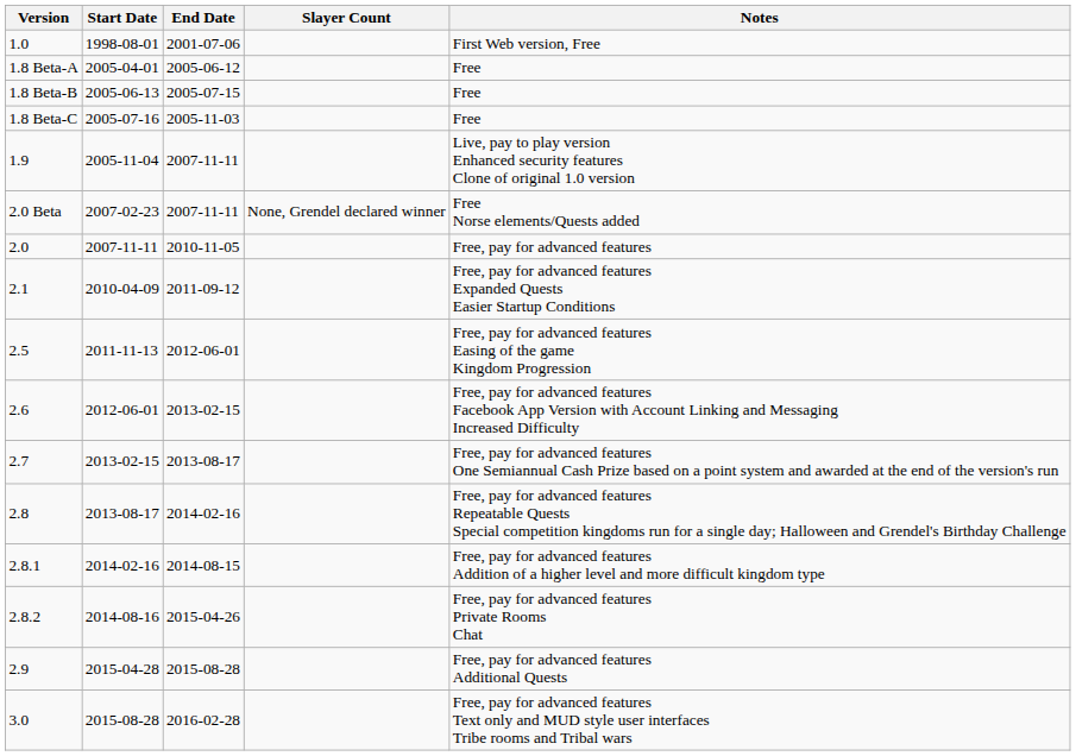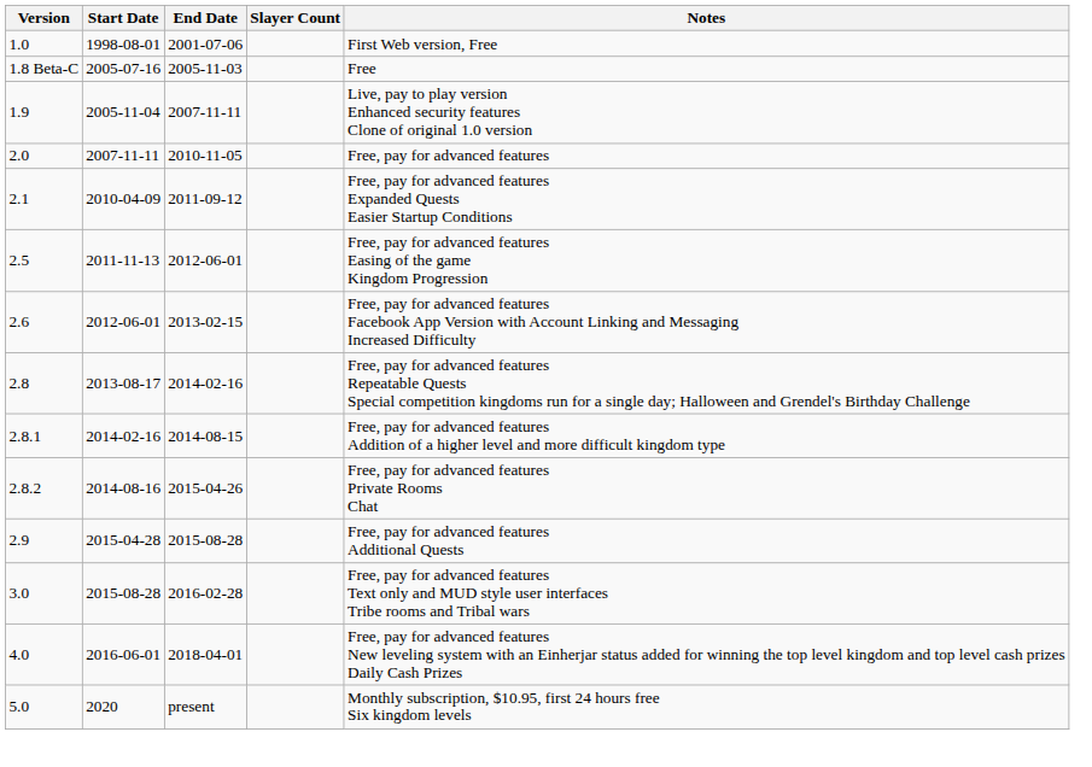 <table class="wikitable">
 <tr>
 <th>Version</th>
 <th>Start Date</th>
 <th>End Date</th>
 <th>Slayer Count</th>
 <th>Notes</th>
 </tr>
 <tr>
 <td>1.0</td>
 <td>1998-08-01</td>
 <td>2001-07-06</td>
 <td></td>
 <td>First Web version, Free</td>
 </tr>
 <tr>
-<td>1.8 Beta-A</td>
-<td>2005-04-01</td>
-<td>2005-06-12</td>
-<td></td>
-<td>Free</td>
-</tr>
-<tr>
-<td>1.8 Beta-B</td>
-<td>2005-06-13</td>
-<td>2005-07-15</td>
-<td></td>
-<td>Free</td>
-</tr>
-<tr>
 <td>1.8 Beta-C</td>
 <td>2005-07-16</td>
 <td>2005-11-03</td>
 <td></td>
 <td>Free</td>
 </tr>
 <tr>
 <td>1.9</td>
 <td>2005-11-04</td>
 <td>2007-11-11</td>
 <td></td>
 <td>Live, pay to play version<br>Enhanced security features<br>Clone of original 1.0 version</td>
-</tr>
-<tr>
-<td>2.0 Beta</td>
-<td>2007-02-23</td>
-<td>2007-11-11</td>
-<td>None, Grendel declared winner</td>
-<td>Free<br>Norse elements/Quests added</td>
 </tr>
 <tr>
 <td>2.0</td>
 <td>2007-11-11</td>
 <td>2010-11-05</td>
 <td></td>
 <td>Free, pay for advanced features</td>
 </tr>
 <tr>
 <td>2.1</td>
 <td>2010-04-09</td>
 <td>2011-09-12</td>
 <td></td>
 <td>Free, pay for advanced features<br>Expanded Quests<br>Easier Startup Conditions</td>
 </tr>
 <tr>
 <td>2.5</td>
 <td>2011-11-13</td>
 <td>2012-06-01</td>
 <td></td>
 <td>Free, pay for advanced features<br>Easing of the game<br>Kingdom Progression</td>
 </tr>
 <tr>
 <td>2.6</td>
 <td>2012-06-01</td>
 <td>2013-02-15</td>
 <td></td>
 <td>Free, pay for advanced features<br>Facebook App Version with Account Linking and Messaging<br>Increased Difficulty</td>
-</tr>
-<tr>
-<td>2.7</td>
-<td>2013-02-15</td>
-<td>2013-08-17</td>
-<td></td>
-<td>Free, pay for advanced features<br>One Semiannual Cash Prize based on a point system and awarded at the end of the version's run</td>
 </tr>
 <tr>
 <td>2.8</td>
 <td>2013-08-17</td>
 <td>2014-02-16</td>
 <td></td>
 <td>Free, pay for advanced features<br>Repeatable Quests<br>Special competition kingdoms run for a single day; Halloween and Grendel's Birthday Challenge</td>
 </tr>
 <tr>
 <td>2.8.1</td>
 <td>2014-02-16</td>
 <td>2014-08-15</td>
 <td></td>
 <td>Free, pay for advanced features<br>Addition of a higher level and more difficult kingdom type</td>
 </tr>
 <tr>
 <td>2.8.2</td>
 <td>2014-08-16</td>
 <td>2015-04-26</td>
 <td></td>
 <td>Free, pay for advanced features<br>Private Rooms<br>Chat</td>
 </tr>
 <tr>
 <td>2.9</td>
 <td>2015-04-28</td>
 <td>2015-08-28</td>
 <td></td>
 <td>Free, pay for advanced features<br>Additional Quests</td>
 </tr>
 <tr>
 <td>3.0</td>
 <td>2015-08-28</td>
 <td>2016-02-28</td>
 <td></td>
 <td>Free, pay for advanced features<br>Text only and MUD style user interfaces<br>Tribe rooms and Tribal wars</td>
 </tr>
+<tr>
+<td>4.0</td>
+<td>2016-06-01</td>
+<td>2018-04-01</td>
+<td></td>
+<td>Free, pay for advanced features<br>New leveling system with an Einherjar status added for winning the top level kingdom and top level cash prizes<br>Daily Cash Prizes</td>
+</tr>
+<tr>
+<td>5.0</td>
+<td>2020</td>
+<td>present</td>
+<td></td>
+<td>Monthly subscription, $10.95, first 24 hours free<br>Six kingdom levels</td>
+</tr>
 </table>
